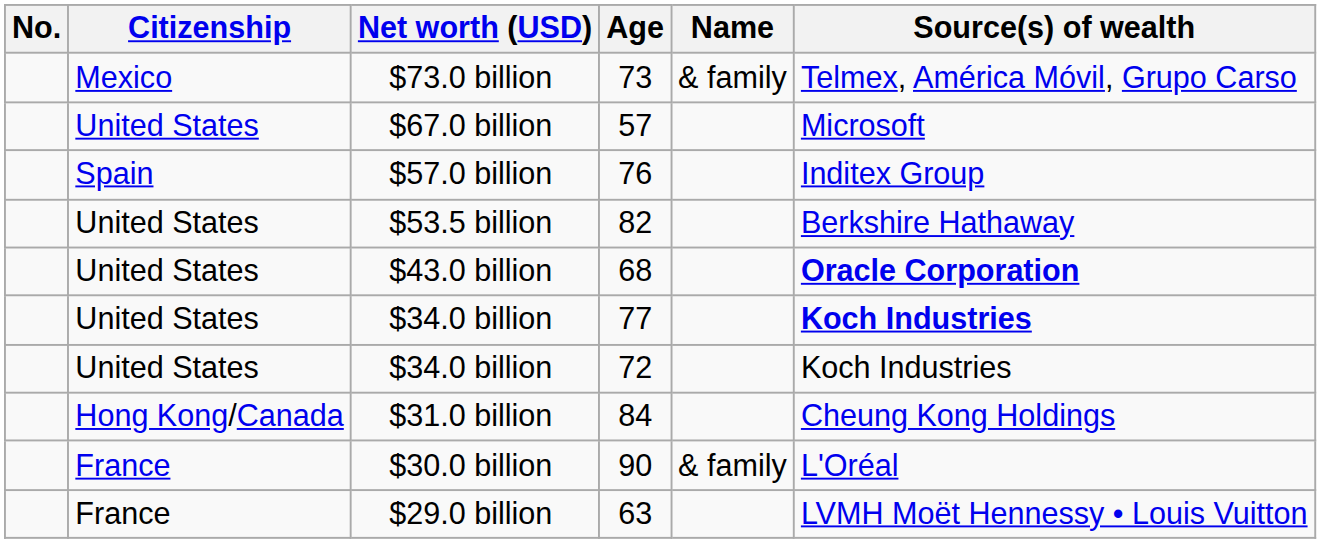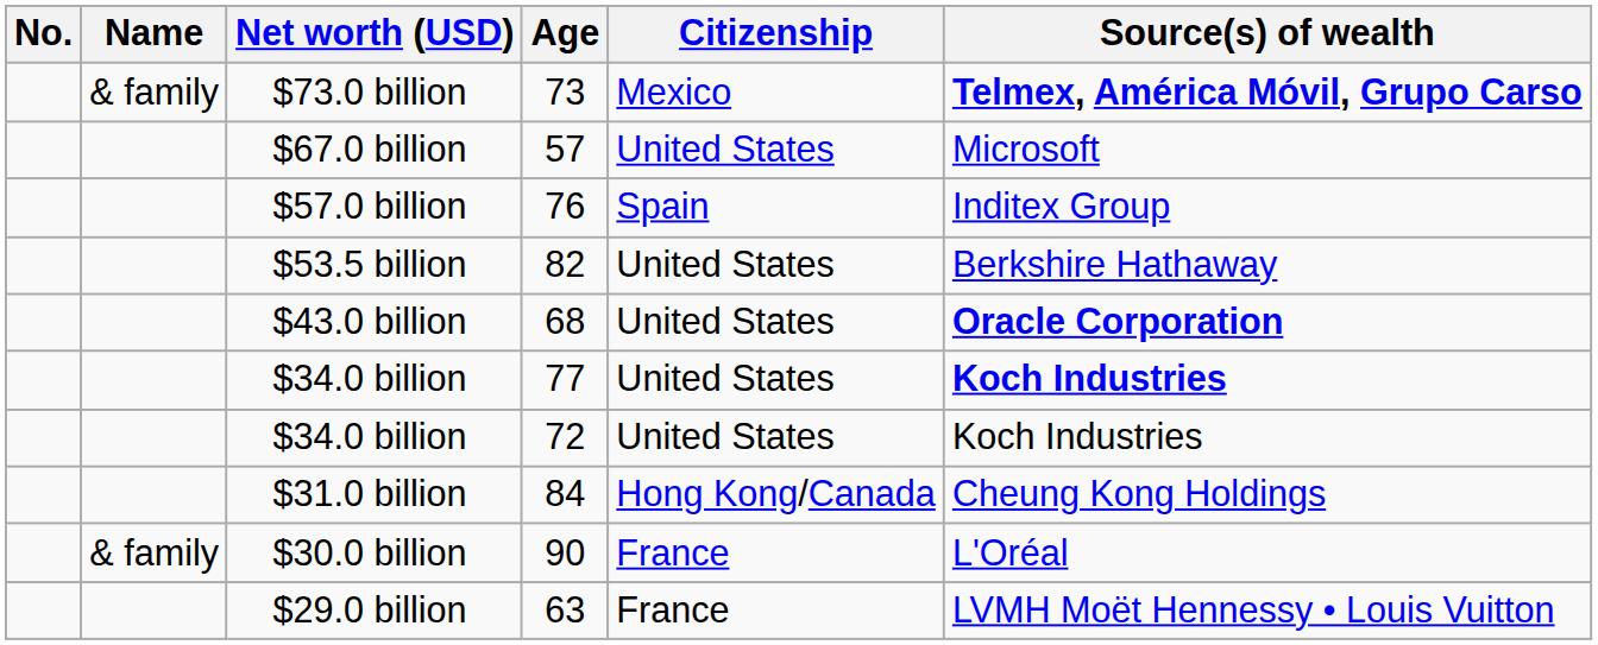 <table class="wikitable sortable">
 <tr>
 <th>No.</th>
-<th><a href='#'>Citizenship</a></th>
+<th>Name</th>
 <th><a href='#'>Net worth</a> (<a href='#'>USD</a>)</th>
 <th>Age</th>
-<th>Name</th>
+<th><a href='#'>Citizenship</a></th>
 <th>Source(s) of wealth</th>
 </tr>
 <tr>
 <td style="text-align:center;"> </td>
-<td><a href='#'>Mexico</a></td>
+<td> & family</td>
 <td style="text-align:center;">$73.0 billion </td>
 <td style="text-align:center;">73</td>
-<td> & family</td>
-<td><a href='#'>Telmex</a>, <a href='#'>América Móvil</a>, <a href='#'>Grupo Carso</a></td>
+<td><a href='#'>Mexico</a></td>
+<td><strong><a href='#'>Telmex</a>, <a href='#'>América Móvil</a>, <a href='#'>Grupo Carso</a></strong></td>
 </tr>
 <tr>
 <td style="text-align:center;"> </td>
-<td><a href='#'>United States</a></td>
+<td></td>
 <td style="text-align:center;">$67.0 billion </td>
 <td style="text-align:center;">57</td>
-<td></td>
+<td><a href='#'>United States</a></td>
 <td><a href='#'>Microsoft</a></td>
 </tr>
 <tr>
 <td style="text-align:center;"> </td>
-<td><a href='#'>Spain</a></td>
+<td></td>
 <td style="text-align:center;">$57.0 billion </td>
 <td style="text-align:center;">76</td>
-<td></td>
+<td><a href='#'>Spain</a></td>
 <td><a href='#'>Inditex Group</a></td>
 </tr>
 <tr>
 <td style="text-align:center;"> </td>
-<td>United States</td>
+<td></td>
 <td style="text-align:center;">$53.5 billion </td>
 <td style="text-align:center;">82</td>
-<td></td>
+<td>United States</td>
 <td><a href='#'>Berkshire Hathaway</a></td>
 </tr>
 <tr>
 <td style="text-align:center;"> </td>
-<td>United States</td>
+<td></td>
 <td style="text-align:center;">$43.0 billion </td>
 <td style="text-align:center;">68</td>
-<td></td>
+<td>United States</td>
 <td><strong><a href='#'>Oracle Corporation</a></strong></td>
 </tr>
 <tr>
 <td style="text-align:center;"> </td>
-<td>United States</td>
+<td></td>
 <td style="text-align:center;">$34.0 billion </td>
 <td style="text-align:center;">77</td>
-<td></td>
+<td>United States</td>
 <td><strong><a href='#'>Koch Industries</a></strong></td>
 </tr>
 <tr>
 <td style="text-align:center;"> </td>
-<td>United States</td>
+<td></td>
 <td style="text-align:center;">$34.0 billion </td>
 <td style="text-align:center;">72</td>
-<td></td>
+<td>United States</td>
 <td>Koch Industries</td>
 </tr>
 <tr>
 <td style="text-align:center;"> </td>
-<td><a href='#'>Hong Kong</a>/<a href='#'>Canada</a></td>
+<td></td>
 <td style="text-align:center;">$31.0 billion </td>
 <td style="text-align:center;">84</td>
-<td></td>
+<td><a href='#'>Hong Kong</a>/<a href='#'>Canada</a></td>
 <td><a href='#'>Cheung Kong Holdings</a></td>
 </tr>
 <tr>
 <td style="text-align:center;"> </td>
-<td><a href='#'>France</a></td>
+<td> & family</td>
 <td style="text-align:center;">$30.0 billion </td>
 <td style="text-align:center;">90</td>
-<td> & family</td>
+<td><a href='#'>France</a></td>
 <td><a href='#'>L'Oréal</a></td>
 </tr>
 <tr>
 <td style="text-align:center;"> </td>
-<td>France</td>
+<td></td>
 <td style="text-align:center;">$29.0 billion </td>
 <td style="text-align:center;">63</td>
-<td></td>
+<td>France</td>
 <td><a href='#'>LVMH Moët Hennessy • Louis Vuitton</a></td>
 </tr>
 </table>
